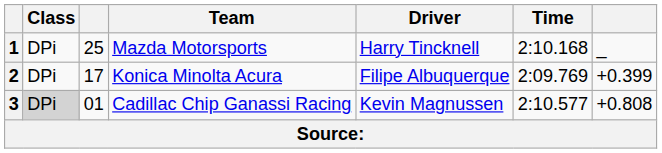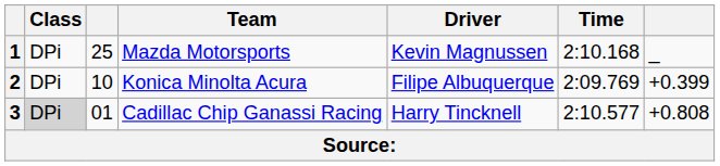 <table class="wikitable">
 <tr>
 <th scope="col"></th>
 <th scope="col">Class</th>
 <th scope="col"></th>
 <th scope="col">Team</th>
 <th scope="col">Driver</th>
 <th scope="col">Time</th>
 <th scope="col"></th>
 </tr>
 <tr>
 <th scope="row">1</th>
 <td>DPi</td>
 <td>25</td>
 <td><a href='#'>Mazda Motorsports</a></td>
-<td><a href='#'>Harry Tincknell</a></td>
+<td><a href='#'>Kevin Magnussen</a></td>
 <td>2:10.168</td>
 <td>_</td>
 </tr>
 <tr>
 <th scope="row">2</th>
 <td>DPi</td>
-<td>17</td>
+<td>10</td>
 <td><a href='#'>Konica Minolta Acura</a></td>
 <td><a href='#'>Filipe Albuquerque</a></td>
 <td>2:09.769</td>
 <td>+0.399</td>
 </tr>
 <tr>
 <th scope="row">3</th>
 <td style="background: lightgrey;">DPi</td>
 <td>01</td>
 <td><a href='#'>Cadillac Chip Ganassi Racing</a></td>
-<td><a href='#'>Kevin Magnussen</a></td>
+<td><a href='#'>Harry Tincknell</a></td>
 <td>2:10.577</td>
 <td>+0.808</td>
 </tr>
 <tr>
 <th colspan="7">Source:</th>
 </tr>
 </table>
